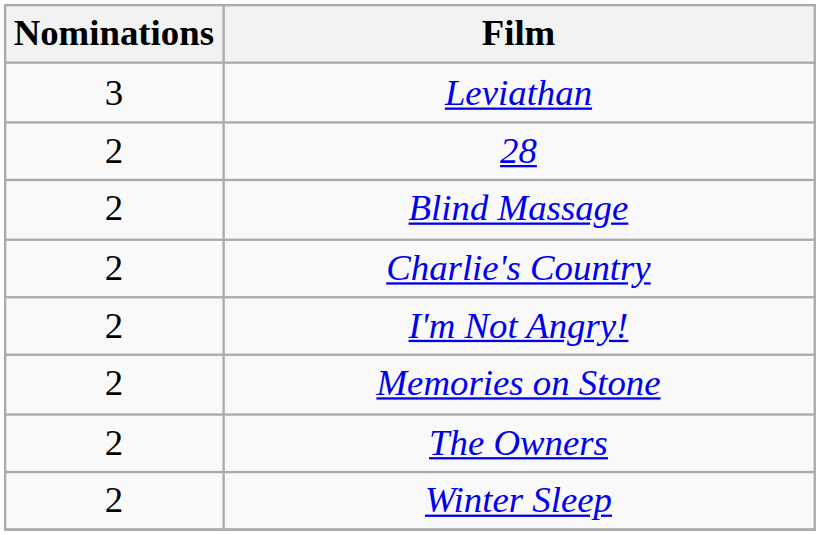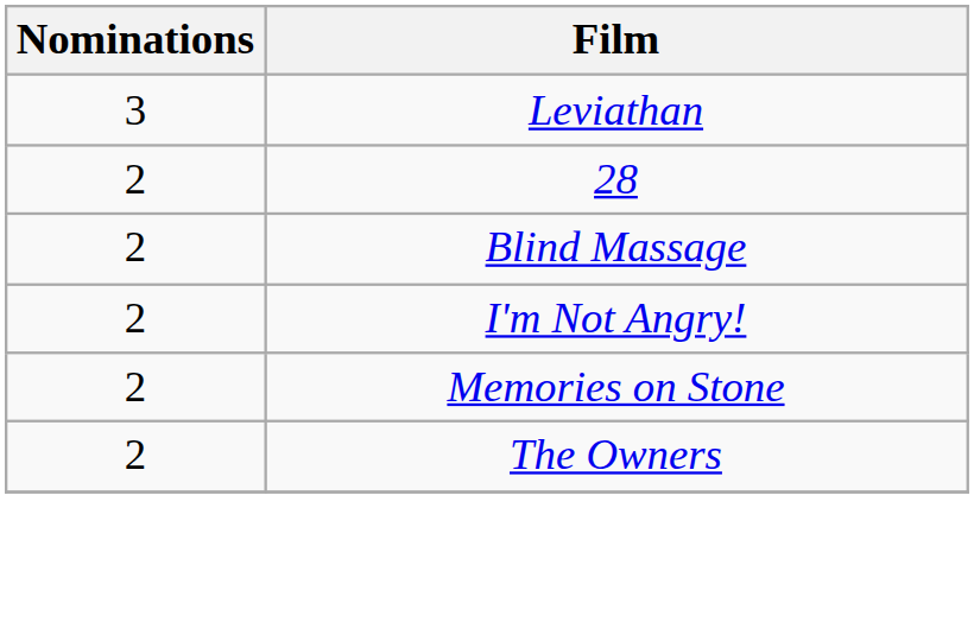 <table class="wikitable" rowspan=2 border=2 style="text-align:center;">
 <tr>
 <th scope="col" width="50">Nominations</th>
 <th scope="col" width="250">Film</th>
 </tr>
 <tr>
 <td>3</td>
 <td><em><a href='#'>Leviathan</a></em></td>
 </tr>
 <tr>
 <td>2</td>
 <td><em><a href='#'>28</a></em></td>
 </tr>
 <tr>
 <td>2</td>
 <td><em><a href='#'>Blind Massage</a></em></td>
 </tr>
 <tr>
 <td>2</td>
-<td><em><a href='#'>Charlie's Country</a></em></td>
-</tr>
-<tr>
-<td>2</td>
 <td><em><a href='#'>I'm Not Angry!</a></em></td>
 </tr>
 <tr>
 <td>2</td>
 <td><em><a href='#'>Memories on Stone</a></em></td>
 </tr>
 <tr>
 <td>2</td>
 <td><em><a href='#'>The Owners</a></em></td>
 </tr>
 <tr>
-<td>2</td>
-<td><em><a href='#'>Winter Sleep</a></em></td>
-</tr>
-<tr>
 </tr>
 </table>
